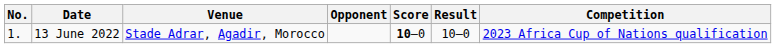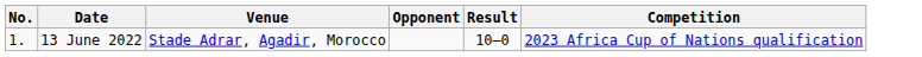 <table class="wikitable">
 <tr>
 <th>No.</th>
 <th>Date</th>
 <th>Venue</th>
 <th>Opponent</th>
-<th>Score</th>
 <th>Result</th>
 <th>Competition</th>
 </tr>
 <tr>
 <td>1.</td>
 <td>13 June 2022</td>
 <td><a href='#'>Stade Adrar</a>, <a href='#'>Agadir</a>, Morocco</td>
 <td></td>
-<td align=center><strong>10</strong>–0</td>
 <td align=center>10–0</td>
 <td><a href='#'>2023 Africa Cup of Nations qualification</a></td>
 </tr>
 </table>
